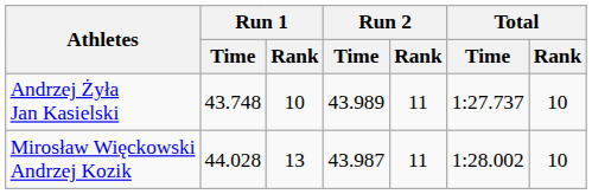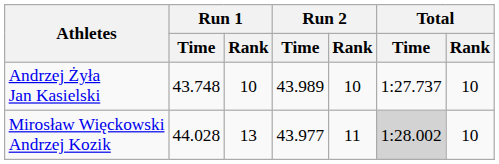 <table class="wikitable" border="1" style="font-size:90%">
 <tr>
 <th rowspan="2">Athletes</th>
 <th colspan="2">Run 1</th>
 <th colspan="2">Run 2</th>
 <th colspan="2">Total</th>
 </tr>
 <tr>
 <th>Time</th>
 <th>Rank</th>
 <th>Time</th>
 <th>Rank</th>
 <th>Time</th>
 <th>Rank</th>
 </tr>
 <tr>
 <td><a href='#'>Andrzej Żyła</a><br><a href='#'>Jan Kasielski</a></td>
 <td align="center">43.748</td>
 <td align="center">10</td>
 <td align="center">43.989</td>
-<td align="center">11</td>
+<td align="center">10</td>
 <td align="center">1:27.737</td>
 <td align="center">10</td>
 </tr>
 <tr>
 <td><a href='#'>Mirosław Więckowski</a><br><a href='#'>Andrzej Kozik</a></td>
 <td align="center">44.028</td>
 <td align="center">13</td>
-<td align="center">43.987</td>
+<td align="center">43.977</td>
 <td align="center">11</td>
-<td align="center">1:28.002</td>
+<td align="center" style="background: lightgrey;">1:28.002</td>
 <td align="center">10</td>
 </tr>
 </table>
